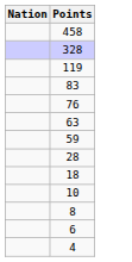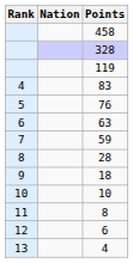 <table class="wikitable sortable" style="text-align:center">
 <tr>
+<th>Rank</th>
 <th>Nation</th>
 <th>Points</th>
 </tr>
 <tr>
+<td bgcolor = DDEEFF></td>
 <td align=left></td>
 <td>458</td>
 </tr>
 <tr style="background-color:#ccccff">
+<td bgcolor = DDEEFF></td>
 <td align=left></td>
 <td>328</td>
 </tr>
 <tr>
+<td bgcolor = DDEEFF></td>
 <td align=left></td>
 <td>119</td>
 </tr>
 <tr>
+<td bgcolor = DDEEFF>4</td>
 <td align=left></td>
 <td>83</td>
 </tr>
 <tr>
+<td bgcolor = DDEEFF>5</td>
 <td align=left></td>
 <td>76</td>
 </tr>
 <tr>
+<td bgcolor = DDEEFF>6</td>
 <td align=left></td>
 <td>63</td>
 </tr>
 <tr>
+<td bgcolor = DDEEFF>7</td>
 <td align=left></td>
 <td>59</td>
 </tr>
 <tr>
+<td bgcolor = DDEEFF>8</td>
 <td align=left></td>
 <td>28</td>
 </tr>
 <tr>
+<td bgcolor = DDEEFF>9</td>
 <td align=left></td>
 <td>18</td>
 </tr>
 <tr>
+<td bgcolor = DDEEFF>10</td>
 <td align=left></td>
 <td>10</td>
 </tr>
 <tr>
+<td bgcolor = DDEEFF>11</td>
 <td align=left></td>
 <td>8</td>
 </tr>
 <tr>
+<td bgcolor = DDEEFF>12</td>
 <td align=left></td>
 <td>6</td>
 </tr>
 <tr>
+<td bgcolor = DDEEFF>13</td>
 <td align=left></td>
 <td>4</td>
 </tr>
 </table>
